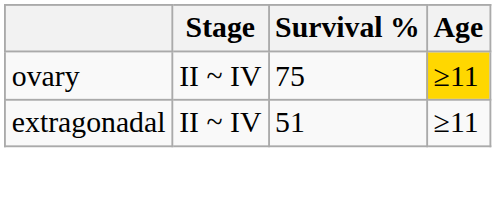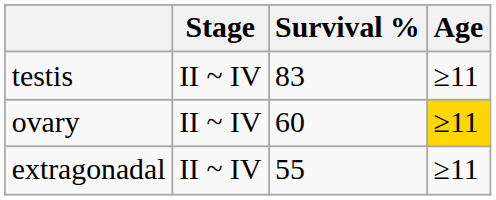 <table class="wikitable">
 <tr>
 <th></th>
 <th>Stage</th>
 <th>Survival %</th>
 <th>Age</th>
 </tr>
 <tr>
+<td>testis</td>
+<td>II ~ IV</td>
+<td>83</td>
+<td>≥11</td>
+</tr>
+<tr>
 <td>ovary</td>
 <td>II ~ IV</td>
-<td>75</td>
+<td>60</td>
 <td style="background: gold;">≥11</td>
 </tr>
 <tr>
 <td>extragonadal</td>
 <td>II ~ IV</td>
-<td>51</td>
+<td>55</td>
 <td>≥11</td>
 </tr>
 </table>
